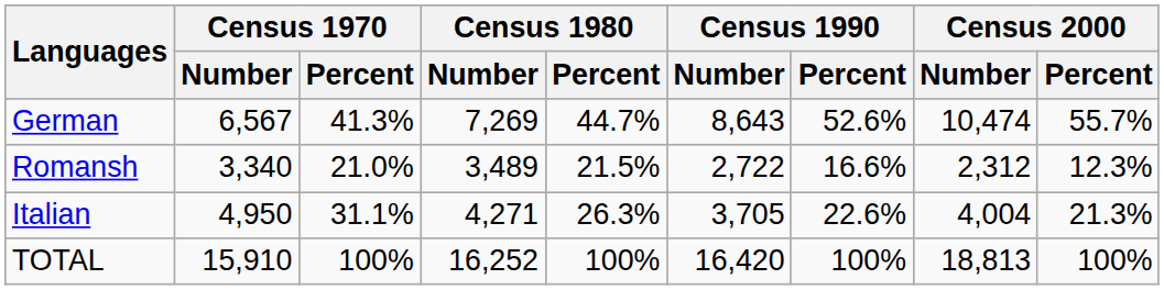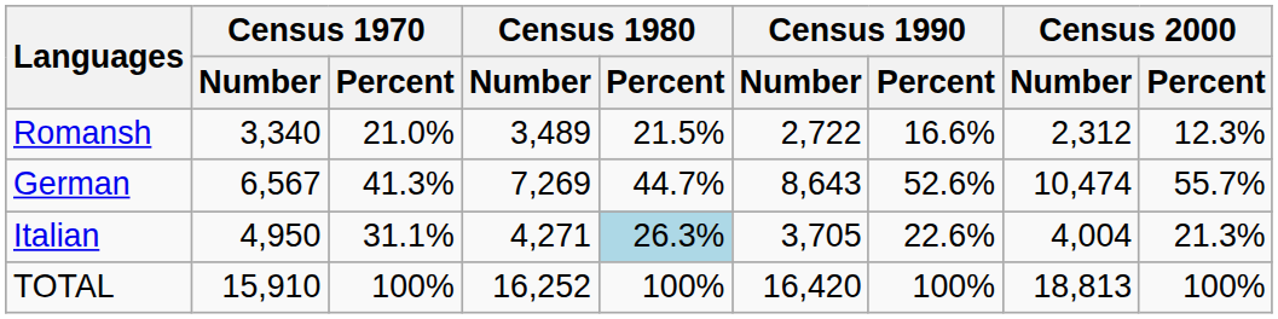 <table class="wikitable">
 <tr ---->
 <th rowspan="2">Languages</th>
 <th colspan="2">Census 1970</th>
 <th colspan="2">Census 1980</th>
 <th colspan="2">Census 1990</th>
 <th colspan="2">Census 2000</th>
 </tr>
 <tr ---->
 <th>Number</th>
 <th>Percent</th>
 <th>Number</th>
 <th>Percent</th>
 <th>Number</th>
 <th>Percent</th>
 <th>Number</th>
 <th>Percent</th>
 </tr>
 <tr ---->
+<td><a href='#'>Romansh</a></td>
+<td align=right>3,340</td>
+<td align=right>21.0%</td>
+<td align=right>3,489</td>
+<td align=right>21.5%</td>
+<td align=right>2,722</td>
+<td align=right>16.6%</td>
+<td align=right>2,312</td>
+<td align=right>12.3%</td>
+</tr>
+<tr ---->
 <td><a href='#'>German</a></td>
 <td align=right>6,567</td>
 <td align=right>41.3%</td>
 <td align=right>7,269</td>
 <td align=right>44.7%</td>
 <td align=right>8,643</td>
 <td align=right>52.6%</td>
 <td align=right>10,474</td>
 <td align=right>55.7%</td>
 </tr>
 <tr ---->
-<td><a href='#'>Romansh</a></td>
-<td align=right>3,340</td>
-<td align=right>21.0%</td>
-<td align=right>3,489</td>
-<td align=right>21.5%</td>
-<td align=right>2,722</td>
-<td align=right>16.6%</td>
-<td align=right>2,312</td>
-<td align=right>12.3%</td>
-</tr>
-<tr ---->
 <td><a href='#'>Italian</a></td>
 <td align=right>4,950</td>
 <td align=right>31.1%</td>
 <td align=right>4,271</td>
-<td align=right>26.3%</td>
+<td align=right style="background: lightblue;">26.3%</td>
 <td align=right>3,705</td>
 <td align=right>22.6%</td>
 <td align=right>4,004</td>
 <td align=right>21.3%</td>
 </tr>
 <tr ---->
 <td>TOTAL</td>
 <td align=right>15,910</td>
 <td align=right>100%</td>
 <td align=right>16,252</td>
 <td align=right>100%</td>
 <td align=right>16,420</td>
 <td align=right>100%</td>
 <td align=right>18,813</td>
 <td align=right>100%</td>
 </tr>
 </table>
